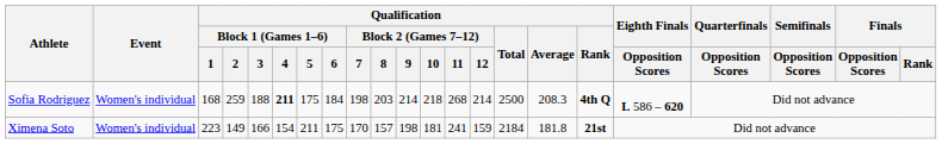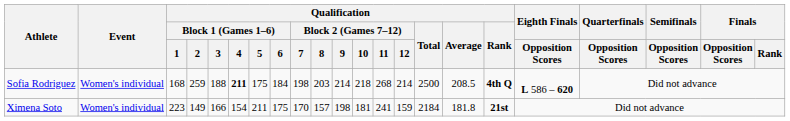 <table class="wikitable" border="1" style="font-size:90%">
 <tr>
 <th rowspan=3>Athlete</th>
 <th rowspan=3>Event</th>
 <th colspan=15>Qualification</th>
 <th rowspan=2>Eighth Finals</th>
 <th rowspan=2>Quarterfinals</th>
 <th rowspan=2>Semifinals</th>
 <th rowspan=2 colspan=2>Finals</th>
 </tr>
 <tr>
 <th colspan=6>Block 1 (Games 1–6)</th>
 <th colspan=6>Block 2 (Games 7–12)</th>
 <th rowspan=2>Total</th>
 <th rowspan=2>Average</th>
 <th rowspan=2>Rank</th>
 </tr>
 <tr>
 <th>1</th>
 <th>2</th>
 <th>3</th>
 <th>4</th>
 <th>5</th>
 <th>6</th>
 <th>7</th>
 <th>8</th>
 <th>9</th>
 <th>10</th>
 <th>11</th>
 <th>12</th>
 <th>Opposition<br>Scores</th>
 <th>Opposition<br>Scores</th>
 <th>Opposition<br>Scores</th>
 <th>Opposition<br>Scores</th>
 <th>Rank</th>
 </tr>
 <tr>
 <td><a href='#'>Sofia Rodriguez</a></td>
 <td><a href='#'>Women's individual</a><br></td>
 <td align=center>168</td>
 <td align=center>259</td>
 <td align=center>188</td>
 <td align=center><strong>211</strong></td>
 <td align=center>175</td>
 <td align=center>184</td>
 <td align=center>198</td>
 <td align=center>203</td>
 <td align=center>214</td>
 <td align=center>218</td>
 <td align=center>268</td>
 <td align=center>214</td>
 <td align=center>2500</td>
-<td align=center>208.3</td>
+<td align=center>208.5</td>
 <td align=center><strong>4th  Q</strong></td>
 <td align=center><br><strong>L</strong> 586 – <strong>620</strong></td>
 <td align=center colspan="7">Did not advance</td>
 </tr>
 <tr>
 <td><a href='#'>Ximena Soto</a></td>
 <td><a href='#'>Women's individual</a><br></td>
 <td align=center>223</td>
 <td align=center>149</td>
 <td align=center>166</td>
 <td align=center>154</td>
 <td align=center>211</td>
 <td align=center>175</td>
 <td align=center>170</td>
 <td align=center>157</td>
 <td align=center>198</td>
 <td align=center>181</td>
 <td align=center>241</td>
 <td align=center>159</td>
 <td align=center>2184</td>
 <td align=center>181.8</td>
 <td align=center><strong>21st</strong></td>
 <td align=center colspan="7">Did not advance</td>
 </tr>
 </table>
